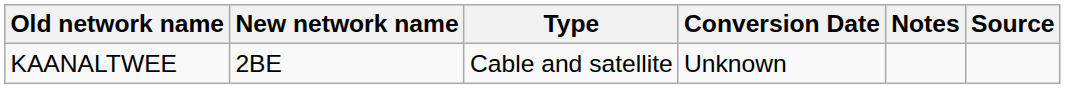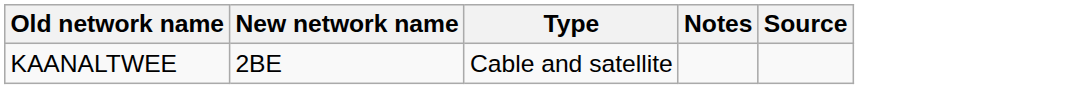 <table class="wikitable">
 <tr>
 <th>Old network name</th>
 <th>New network name</th>
 <th>Type</th>
-<th>Conversion Date</th>
 <th>Notes</th>
 <th>Source</th>
 </tr>
 <tr>
 <td>KAANALTWEE</td>
 <td>2BE</td>
 <td>Cable and satellite</td>
-<td>Unknown</td>
 <td></td>
 <td></td>
 </tr>
 </table>
